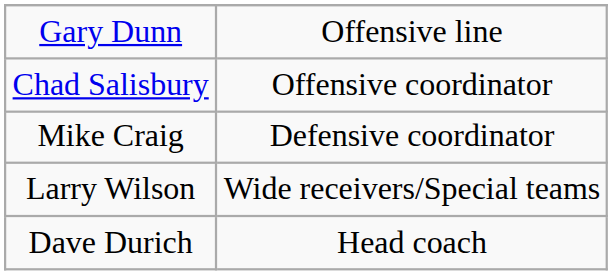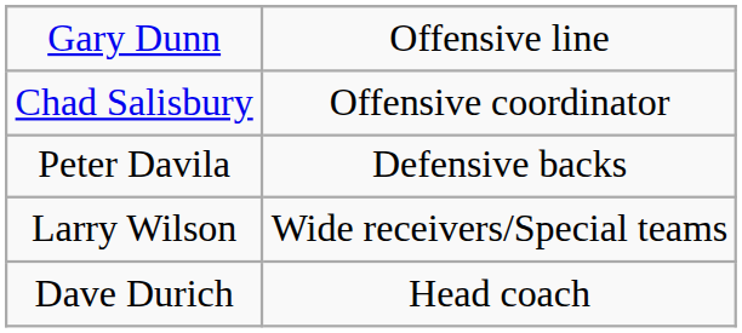 <table class="wikitable" style="font-size:90%; text-align:center">
 <tr>
 </tr>
 <tr>
 <td><a href='#'>Gary Dunn</a></td>
 <td>Offensive line</td>
 </tr>
 <tr>
 <td><a href='#'>Chad Salisbury</a></td>
 <td>Offensive coordinator</td>
 </tr>
 <tr>
-<td>Mike Craig</td>
-<td>Defensive coordinator</td>
+<td>Peter Davila</td>
+<td>Defensive backs</td>
 </tr>
 <tr>
 <td>Larry Wilson</td>
 <td>Wide receivers/Special teams</td>
 </tr>
 <tr>
 <td>Dave Durich</td>
 <td>Head coach</td>
 </tr>
 </table>
